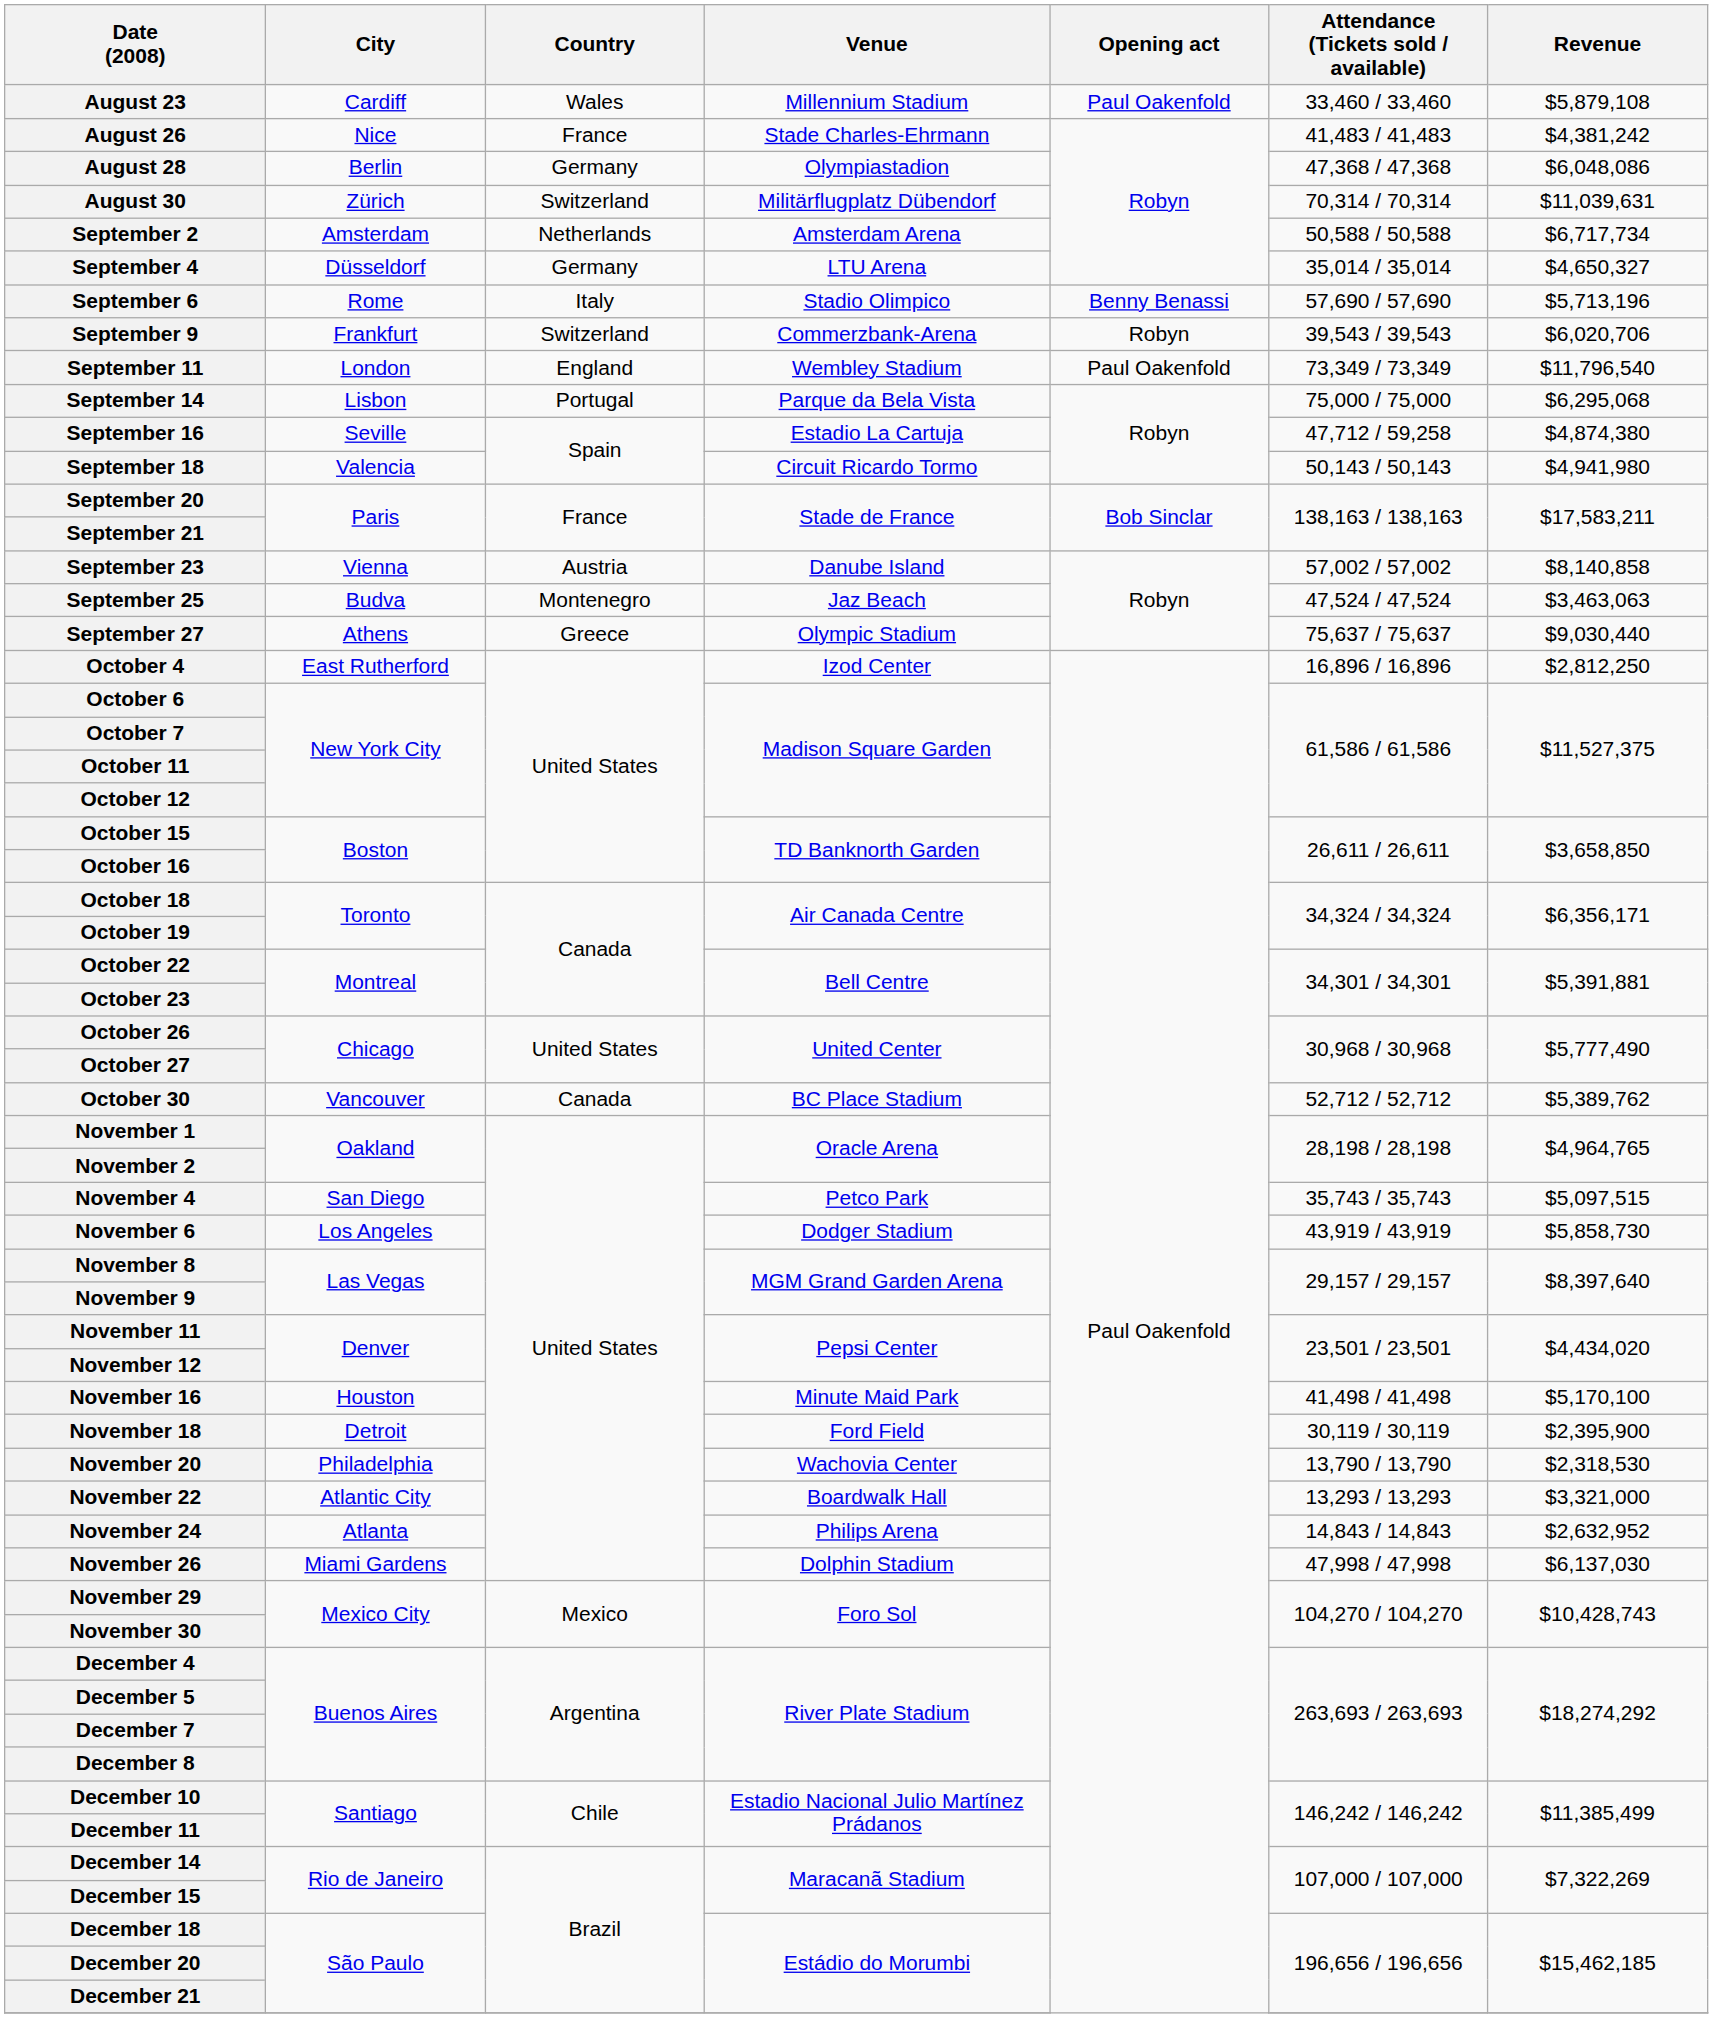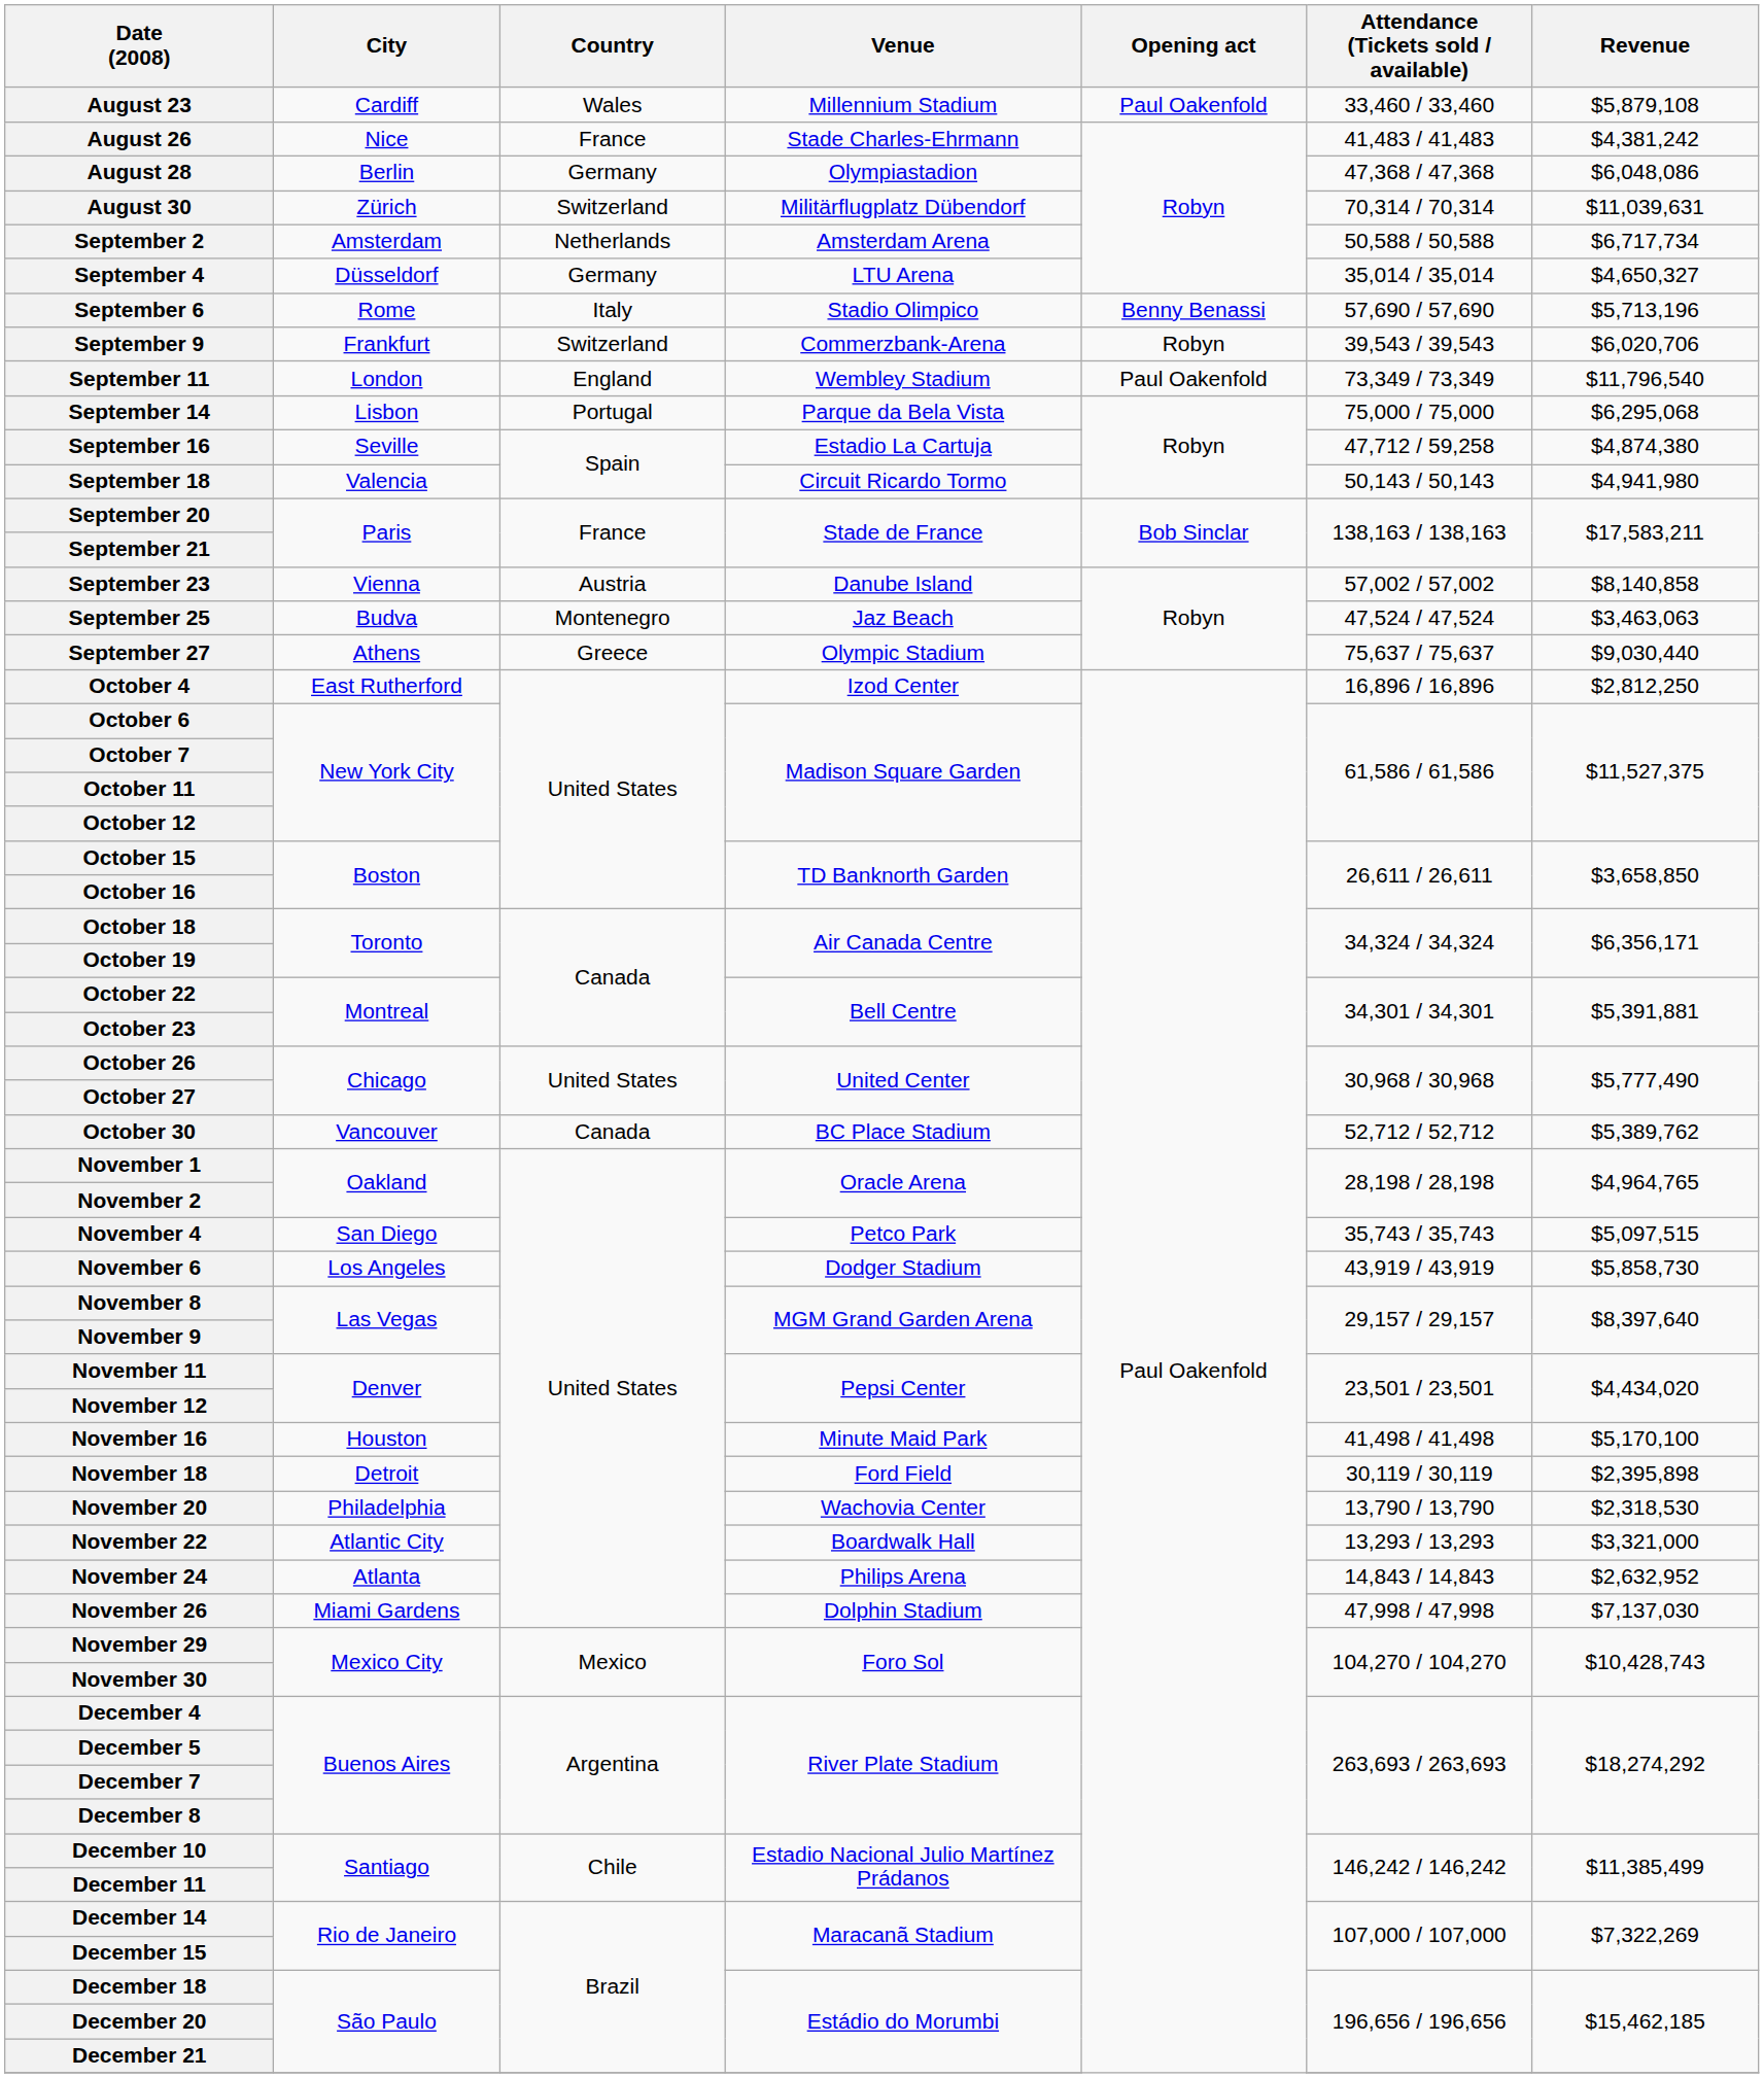 <table class="wikitable plainrowheaders" style="text-align:center;">
 <tr>
 <th scope="col" style="width:12em;">Date<br>(2008)</th>
 <th scope="col" style="width:10em;">City</th>
 <th scope="col" style="width:10em;">Country</th>
 <th scope="col" style="width:16em;">Venue</th>
 <th scope="col" style="width:10em;">Opening act</th>
 <th scope="col" style="width:10em;">Attendance <br>(Tickets sold / available)</th>
 <th scope="col" style="width:10em;">Revenue</th>
 </tr>
 <tr>
 <th scope="row" style="text-align:center;">August 23</th>
 <td><a href='#'>Cardiff</a></td>
 <td>Wales</td>
 <td><a href='#'>Millennium Stadium</a></td>
 <td><a href='#'>Paul Oakenfold</a></td>
 <td>33,460 / 33,460</td>
 <td>$5,879,108</td>
 </tr>
 <tr>
 <th scope="row" style="text-align:center;">August 26</th>
 <td><a href='#'>Nice</a></td>
 <td>France</td>
 <td><a href='#'>Stade Charles-Ehrmann</a></td>
 <td rowspan="5"><a href='#'>Robyn</a></td>
 <td>41,483 / 41,483</td>
 <td>$4,381,242</td>
 </tr>
 <tr>
 <th scope="row" style="text-align:center;">August 28</th>
 <td><a href='#'>Berlin</a></td>
 <td>Germany</td>
 <td><a href='#'>Olympiastadion</a></td>
 <td>47,368 / 47,368</td>
 <td>$6,048,086</td>
 </tr>
 <tr>
 <th scope="row" style="text-align:center;">August 30</th>
 <td><a href='#'>Zürich</a></td>
 <td>Switzerland</td>
 <td><a href='#'>Militärflugplatz Dübendorf</a></td>
 <td>70,314 / 70,314</td>
 <td>$11,039,631</td>
 </tr>
 <tr>
 <th scope="row" style="text-align:center;">September 2</th>
 <td><a href='#'>Amsterdam</a></td>
 <td>Netherlands</td>
 <td><a href='#'>Amsterdam Arena</a></td>
 <td>50,588 / 50,588</td>
 <td>$6,717,734</td>
 </tr>
 <tr>
 <th scope="row" style="text-align:center;">September 4</th>
 <td><a href='#'>Düsseldorf</a></td>
 <td>Germany</td>
 <td><a href='#'>LTU Arena</a></td>
 <td>35,014 / 35,014</td>
 <td>$4,650,327</td>
 </tr>
 <tr>
 <th scope="row" style="text-align:center;">September 6</th>
 <td><a href='#'>Rome</a></td>
 <td>Italy</td>
 <td><a href='#'>Stadio Olimpico</a></td>
 <td><a href='#'>Benny Benassi</a></td>
 <td>57,690 / 57,690</td>
 <td>$5,713,196</td>
 </tr>
 <tr>
 <th scope="row" style="text-align:center;">September 9</th>
 <td><a href='#'>Frankfurt</a></td>
 <td>Switzerland</td>
 <td><a href='#'>Commerzbank-Arena</a></td>
 <td>Robyn</td>
 <td>39,543 / 39,543</td>
 <td>$6,020,706</td>
 </tr>
 <tr>
 <th scope="row" style="text-align:center;">September 11</th>
 <td><a href='#'>London</a></td>
 <td>England</td>
 <td><a href='#'>Wembley Stadium</a></td>
 <td>Paul Oakenfold</td>
 <td>73,349 / 73,349</td>
 <td>$11,796,540</td>
 </tr>
 <tr>
 <th scope="row" style="text-align:center;">September 14</th>
 <td><a href='#'>Lisbon</a></td>
 <td>Portugal</td>
 <td><a href='#'>Parque da Bela Vista</a></td>
 <td rowspan="3">Robyn</td>
 <td>75,000 / 75,000</td>
 <td>$6,295,068</td>
 </tr>
 <tr>
 <th scope="row" style="text-align:center;">September 16</th>
 <td><a href='#'>Seville</a></td>
 <td rowspan="2">Spain</td>
 <td><a href='#'>Estadio La Cartuja</a></td>
 <td>47,712 / 59,258</td>
 <td>$4,874,380</td>
 </tr>
 <tr>
 <th scope="row" style="text-align:center;">September 18</th>
 <td><a href='#'>Valencia</a></td>
 <td><a href='#'>Circuit Ricardo Tormo</a></td>
 <td>50,143 / 50,143</td>
 <td>$4,941,980</td>
 </tr>
 <tr>
 <th scope="row" style="text-align:center;">September 20</th>
 <td rowspan="2"><a href='#'>Paris</a></td>
 <td rowspan="2">France</td>
 <td rowspan="2"><a href='#'>Stade de France</a></td>
 <td rowspan="2"><a href='#'>Bob Sinclar</a></td>
 <td rowspan="2">138,163 / 138,163</td>
 <td rowspan="2">$17,583,211</td>
 </tr>
 <tr>
 <th scope="row" style="text-align:center;">September 21</th>
 </tr>
 <tr>
 <th scope="row" style="text-align:center;">September 23</th>
 <td><a href='#'>Vienna</a></td>
 <td>Austria</td>
 <td><a href='#'>Danube Island</a></td>
 <td rowspan="3">Robyn</td>
 <td>57,002 / 57,002</td>
 <td>$8,140,858</td>
 </tr>
 <tr>
 <th scope="row" style="text-align:center;">September 25</th>
 <td><a href='#'>Budva</a></td>
 <td>Montenegro</td>
 <td><a href='#'>Jaz Beach</a></td>
 <td>47,524 / 47,524</td>
 <td>$3,463,063</td>
 </tr>
 <tr>
 <th scope="row" style="text-align:center;">September 27</th>
 <td><a href='#'>Athens</a></td>
 <td>Greece</td>
 <td><a href='#'>Olympic Stadium</a></td>
 <td>75,637 / 75,637</td>
 <td>$9,030,440</td>
 </tr>
 <tr>
 <th scope="row" style="text-align:center;">October 4</th>
 <td><a href='#'>East Rutherford</a></td>
 <td rowspan="7">United States</td>
 <td><a href='#'>Izod Center</a></td>
 <td rowspan="42">Paul Oakenfold</td>
 <td>16,896 / 16,896</td>
 <td>$2,812,250</td>
 </tr>
 <tr>
 <th scope="row" style="text-align:center;">October 6</th>
 <td rowspan="4"><a href='#'>New York City</a></td>
 <td rowspan="4"><a href='#'>Madison Square Garden</a></td>
 <td rowspan="4">61,586 / 61,586</td>
 <td rowspan="4">$11,527,375</td>
 </tr>
 <tr>
 <th scope="row" style="text-align:center;">October 7</th>
 </tr>
 <tr>
 <th scope="row" style="text-align:center;">October 11</th>
 </tr>
 <tr>
 <th scope="row" style="text-align:center;">October 12</th>
 </tr>
 <tr>
 <th scope="row" style="text-align:center;">October 15</th>
 <td rowspan="2"><a href='#'>Boston</a></td>
 <td rowspan="2"><a href='#'>TD Banknorth Garden</a></td>
 <td rowspan="2">26,611 / 26,611</td>
 <td rowspan="2">$3,658,850</td>
 </tr>
 <tr>
 <th scope="row" style="text-align:center;">October 16</th>
 </tr>
 <tr>
 <th scope="row" style="text-align:center;">October 18</th>
 <td rowspan="2"><a href='#'>Toronto</a></td>
 <td rowspan="4">Canada</td>
 <td rowspan="2"><a href='#'>Air Canada Centre</a></td>
 <td rowspan="2">34,324 / 34,324</td>
 <td rowspan="2">$6,356,171</td>
 </tr>
 <tr>
 <th scope="row" style="text-align:center;">October 19</th>
 </tr>
 <tr>
 <th scope="row" style="text-align:center;">October 22</th>
 <td rowspan="2"><a href='#'>Montreal</a></td>
 <td rowspan="2"><a href='#'>Bell Centre</a></td>
 <td rowspan="2">34,301 / 34,301</td>
 <td rowspan="2">$5,391,881</td>
 </tr>
 <tr>
 <th scope="row" style="text-align:center;">October 23</th>
 </tr>
 <tr>
 <th scope="row" style="text-align:center;">October 26</th>
 <td rowspan="2"><a href='#'>Chicago</a></td>
 <td rowspan="2">United States</td>
 <td rowspan="2"><a href='#'>United Center</a></td>
 <td rowspan="2">30,968 / 30,968</td>
 <td rowspan="2">$5,777,490</td>
 </tr>
 <tr>
 <th scope="row" style="text-align:center;">October 27</th>
 </tr>
 <tr>
 <th scope="row" style="text-align:center;">October 30</th>
 <td><a href='#'>Vancouver</a></td>
 <td>Canada</td>
 <td><a href='#'>BC Place Stadium</a></td>
 <td>52,712 / 52,712</td>
 <td>$5,389,762</td>
 </tr>
 <tr>
 <th scope="row" style="text-align:center;">November 1</th>
 <td rowspan="2"><a href='#'>Oakland</a></td>
 <td rowspan="14">United States</td>
 <td rowspan="2"><a href='#'>Oracle Arena</a></td>
 <td rowspan="2">28,198 / 28,198</td>
 <td rowspan="2">$4,964,765</td>
 </tr>
 <tr>
 <th scope="row" style="text-align:center;">November 2</th>
 </tr>
 <tr>
 <th scope="row" style="text-align:center;">November 4</th>
 <td><a href='#'>San Diego</a></td>
 <td><a href='#'>Petco Park</a></td>
 <td>35,743 / 35,743</td>
 <td>$5,097,515</td>
 </tr>
 <tr>
 <th scope="row" style="text-align:center;">November 6</th>
 <td><a href='#'>Los Angeles</a></td>
 <td><a href='#'>Dodger Stadium</a></td>
 <td>43,919 / 43,919</td>
 <td>$5,858,730</td>
 </tr>
 <tr>
 <th scope="row" style="text-align:center;">November 8</th>
 <td rowspan="2"><a href='#'>Las Vegas</a></td>
 <td rowspan="2"><a href='#'>MGM Grand Garden Arena</a></td>
 <td rowspan="2">29,157 / 29,157</td>
 <td rowspan="2">$8,397,640</td>
 </tr>
 <tr>
 <th scope="row" style="text-align:center;">November 9</th>
 </tr>
 <tr>
 <th scope="row" style="text-align:center;">November 11</th>
 <td rowspan="2"><a href='#'>Denver</a></td>
 <td rowspan="2"><a href='#'>Pepsi Center</a></td>
 <td rowspan="2">23,501 / 23,501</td>
 <td rowspan="2">$4,434,020</td>
 </tr>
 <tr>
 <th scope="row" style="text-align:center;">November 12</th>
 </tr>
 <tr>
 <th scope="row" style="text-align:center;">November 16</th>
 <td><a href='#'>Houston</a></td>
 <td><a href='#'>Minute Maid Park</a></td>
 <td>41,498 / 41,498</td>
 <td>$5,170,100</td>
 </tr>
 <tr>
 <th scope="row" style="text-align:center;">November 18</th>
 <td><a href='#'>Detroit</a></td>
 <td><a href='#'>Ford Field</a></td>
 <td>30,119 / 30,119</td>
-<td>$2,395,900</td>
+<td>$2,395,898</td>
 </tr>
 <tr>
 <th scope="row" style="text-align:center;">November 20</th>
 <td><a href='#'>Philadelphia</a></td>
 <td><a href='#'>Wachovia Center</a></td>
 <td>13,790 / 13,790</td>
 <td>$2,318,530</td>
 </tr>
 <tr>
 <th scope="row" style="text-align:center;">November 22</th>
 <td><a href='#'>Atlantic City</a></td>
 <td><a href='#'>Boardwalk Hall</a></td>
 <td>13,293 / 13,293</td>
 <td>$3,321,000</td>
 </tr>
 <tr>
 <th scope="row" style="text-align:center;">November 24</th>
 <td><a href='#'>Atlanta</a></td>
 <td><a href='#'>Philips Arena</a></td>
 <td>14,843 / 14,843</td>
 <td>$2,632,952</td>
 </tr>
 <tr>
 <th scope="row" style="text-align:center;">November 26</th>
 <td><a href='#'>Miami Gardens</a></td>
 <td><a href='#'>Dolphin Stadium</a></td>
 <td>47,998 / 47,998</td>
-<td>$6,137,030</td>
+<td>$7,137,030</td>
 </tr>
 <tr>
 <th scope="row" style="text-align:center;">November 29</th>
 <td rowspan="2"><a href='#'>Mexico City</a></td>
 <td rowspan="2">Mexico</td>
 <td rowspan="2"><a href='#'>Foro Sol</a></td>
 <td rowspan="2">104,270 / 104,270</td>
 <td rowspan="2">$10,428,743</td>
 </tr>
 <tr>
 <th scope="row" style="text-align:center;">November 30</th>
 </tr>
 <tr>
 <th scope="row" style="text-align:center;">December 4</th>
 <td rowspan="4"><a href='#'>Buenos Aires</a></td>
 <td rowspan="4">Argentina</td>
 <td rowspan="4"><a href='#'>River Plate Stadium</a></td>
 <td rowspan="4">263,693 / 263,693</td>
 <td rowspan="4">$18,274,292</td>
 </tr>
 <tr>
 <th scope="row" style="text-align:center;">December 5</th>
 </tr>
 <tr>
 <th scope="row" style="text-align:center;">December 7</th>
 </tr>
 <tr>
 <th scope="row" style="text-align:center;">December 8</th>
 </tr>
 <tr>
 <th scope="row" style="text-align:center;">December 10</th>
 <td rowspan="2"><a href='#'>Santiago</a></td>
 <td rowspan="2">Chile</td>
 <td rowspan="2"><a href='#'>Estadio Nacional Julio Martínez Prádanos</a></td>
 <td rowspan="2">146,242 / 146,242</td>
 <td rowspan="2">$11,385,499</td>
 </tr>
 <tr>
 <th scope="row" style="text-align:center;">December 11</th>
 </tr>
 <tr>
 <th scope="row" style="text-align:center;">December 14</th>
 <td rowspan="2"><a href='#'>Rio de Janeiro</a></td>
 <td rowspan="5">Brazil</td>
 <td rowspan="2"><a href='#'>Maracanã Stadium</a></td>
 <td rowspan="2">107,000 / 107,000</td>
 <td rowspan="2">$7,322,269</td>
 </tr>
 <tr>
 <th scope="row" style="text-align:center;">December 15</th>
 </tr>
 <tr>
 <th scope="row" style="text-align:center;">December 18</th>
 <td rowspan="3"><a href='#'>São Paulo</a></td>
 <td rowspan="3"><a href='#'>Estádio do Morumbi</a></td>
 <td rowspan="3">196,656 / 196,656</td>
 <td rowspan="3">$15,462,185</td>
 </tr>
 <tr>
 <th scope="row" style="text-align:center;">December 20</th>
 </tr>
 <tr>
 <th scope="row" style="text-align:center;">December 21</th>
 </tr>
 <tr>
 </tr>
 </table>
